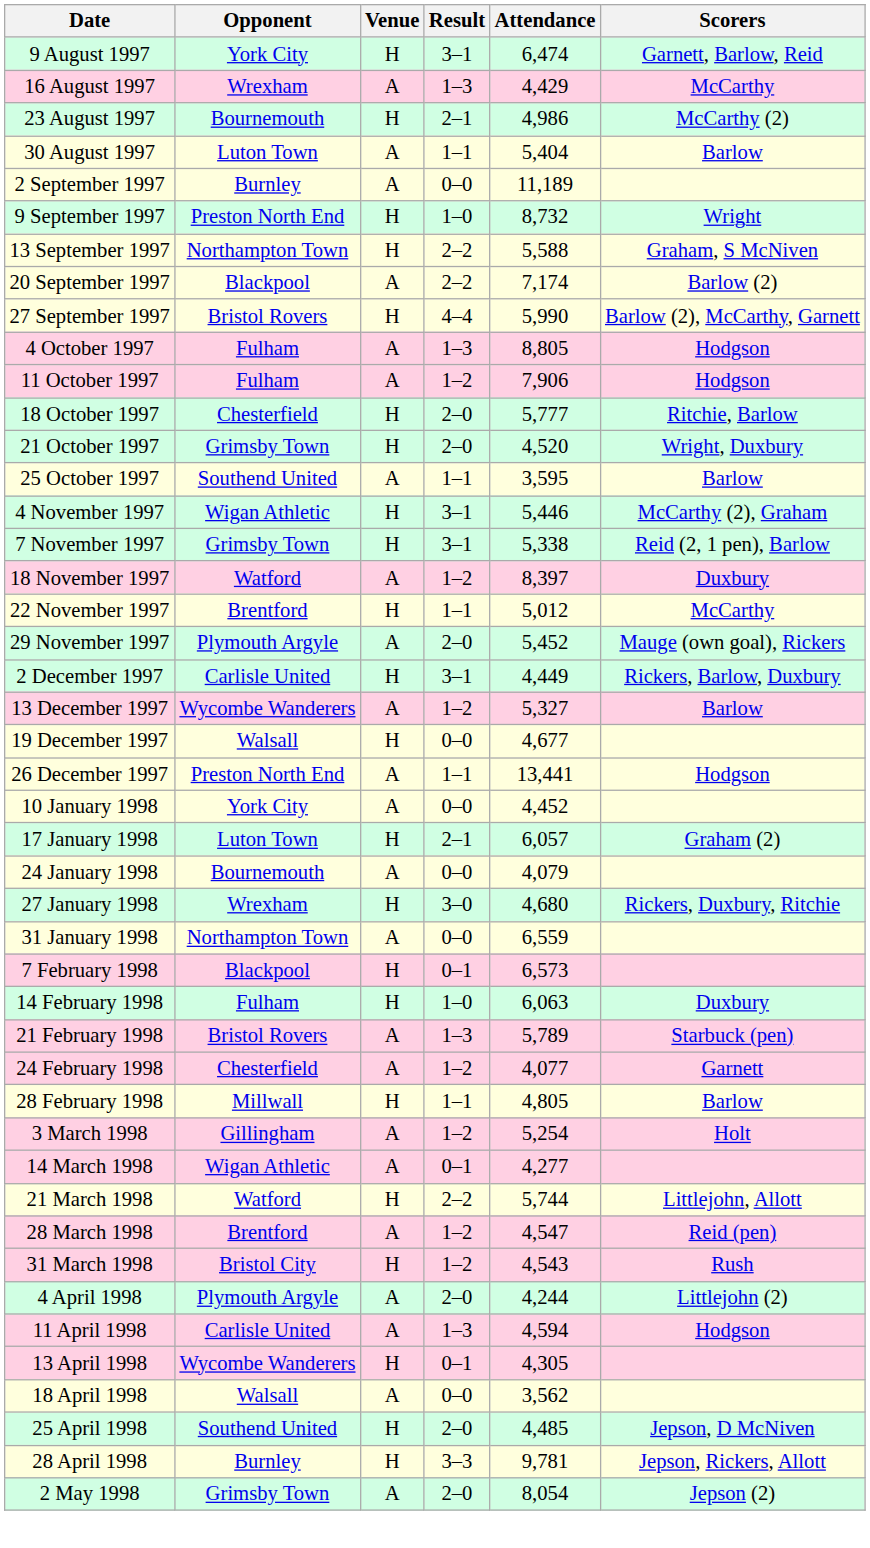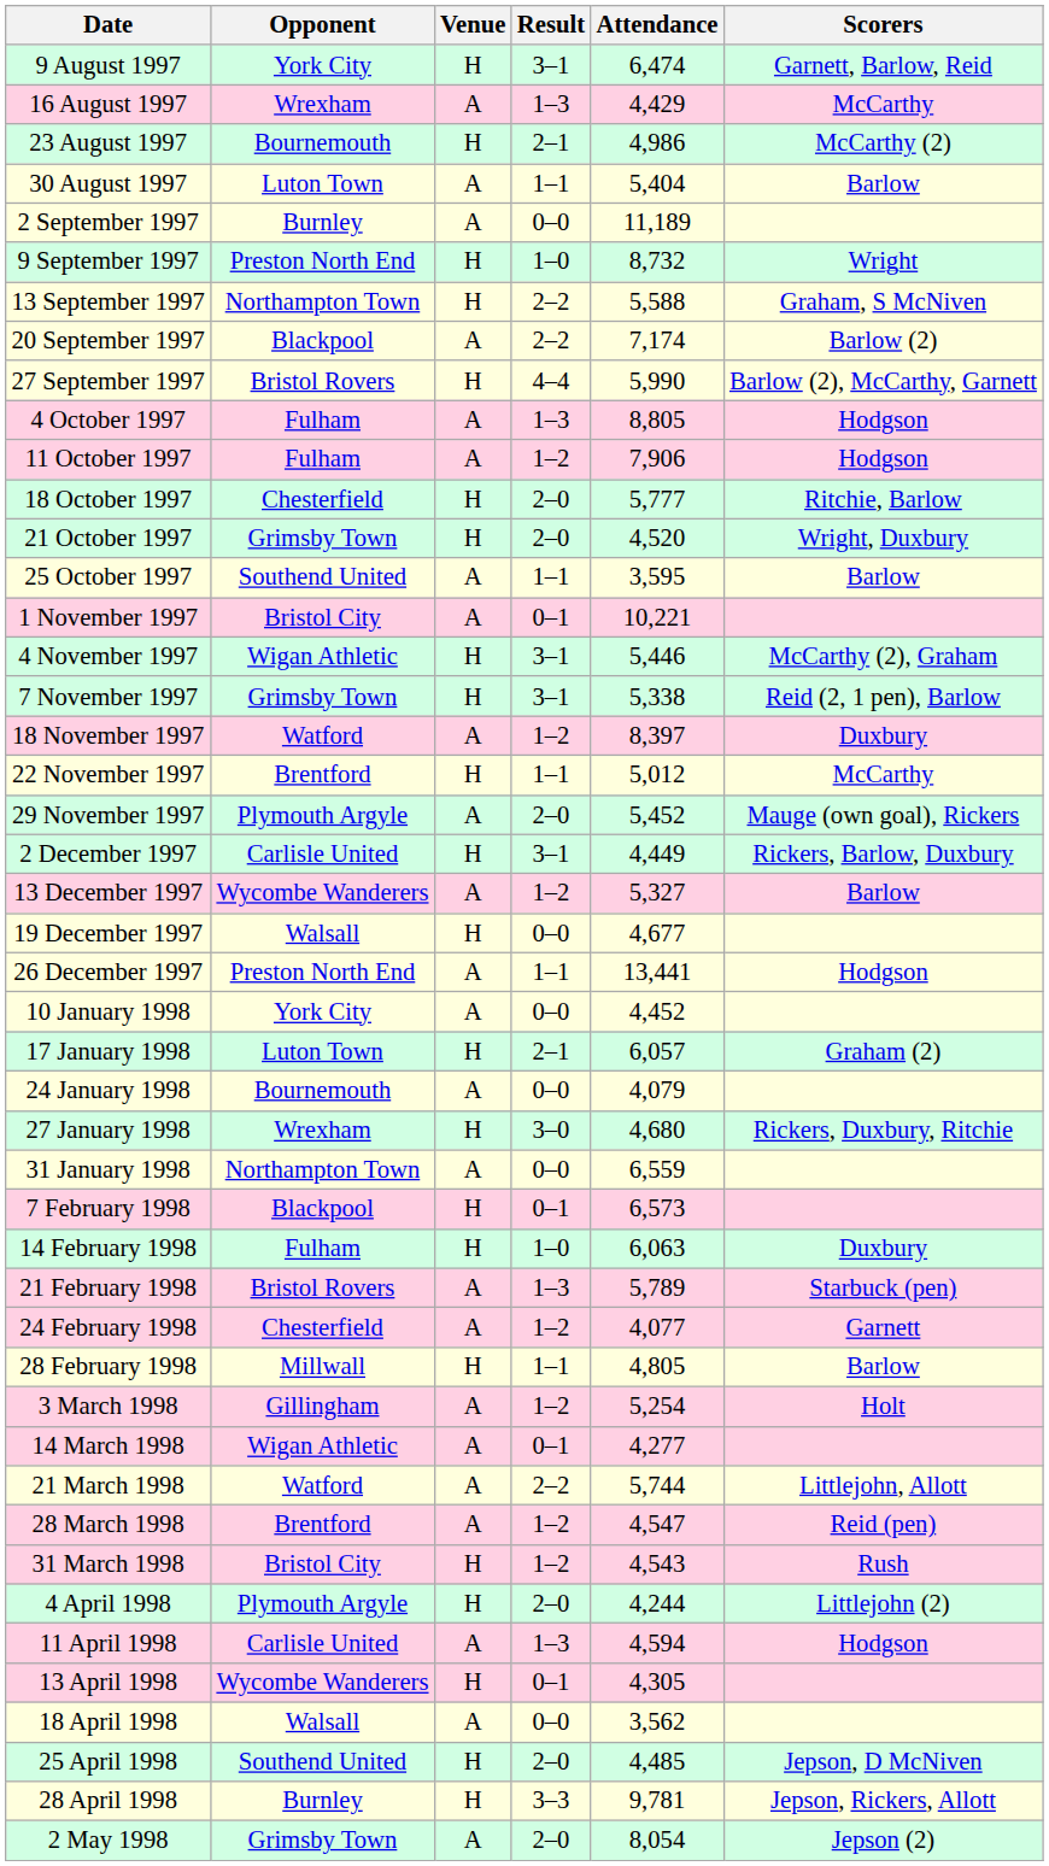 <table class="wikitable sortable" style="font-size:100%; text-align:center">
 <tr>
 <th>Date</th>
 <th>Opponent</th>
 <th>Venue</th>
 <th>Result</th>
 <th>Attendance</th>
 <th>Scorers</th>
 </tr>
 <tr style="background-color: #d0ffe3;">
 <td>9 August 1997</td>
 <td><a href='#'>York City</a></td>
 <td>H</td>
 <td>3–1</td>
 <td>6,474</td>
 <td><a href='#'>Garnett</a>, <a href='#'>Barlow</a>, <a href='#'>Reid</a></td>
 </tr>
 <tr style="background-color: #ffd0e3;">
 <td>16 August 1997</td>
 <td><a href='#'>Wrexham</a></td>
 <td>A</td>
 <td>1–3</td>
 <td>4,429</td>
 <td><a href='#'>McCarthy</a></td>
 </tr>
 <tr style="background-color: #d0ffe3;">
 <td>23 August 1997</td>
 <td><a href='#'>Bournemouth</a></td>
 <td>H</td>
 <td>2–1</td>
 <td>4,986</td>
 <td><a href='#'>McCarthy</a> (2)</td>
 </tr>
 <tr style="background-color: #ffffdd;">
 <td>30 August 1997</td>
 <td><a href='#'>Luton Town</a></td>
 <td>A</td>
 <td>1–1</td>
 <td>5,404</td>
 <td><a href='#'>Barlow</a></td>
 </tr>
 <tr style="background-color: #ffffdd;">
 <td>2 September 1997</td>
 <td><a href='#'>Burnley</a></td>
 <td>A</td>
 <td>0–0</td>
 <td>11,189</td>
 <td></td>
 </tr>
 <tr style="background-color: #d0ffe3;">
 <td>9 September 1997</td>
 <td><a href='#'>Preston North End</a></td>
 <td>H</td>
 <td>1–0</td>
 <td>8,732</td>
 <td><a href='#'>Wright</a></td>
 </tr>
 <tr style="background-color: #ffffdd;">
 <td>13 September 1997</td>
 <td><a href='#'>Northampton Town</a></td>
 <td>H</td>
 <td>2–2</td>
 <td>5,588</td>
 <td><a href='#'>Graham</a>, <a href='#'>S McNiven</a></td>
 </tr>
 <tr style="background-color: #ffffdd;">
 <td>20 September 1997</td>
 <td><a href='#'>Blackpool</a></td>
 <td>A</td>
 <td>2–2</td>
 <td>7,174</td>
 <td><a href='#'>Barlow</a> (2)</td>
 </tr>
 <tr style="background-color: #ffffdd;">
 <td>27 September 1997</td>
 <td><a href='#'>Bristol Rovers</a></td>
 <td>H</td>
 <td>4–4</td>
 <td>5,990</td>
 <td><a href='#'>Barlow</a> (2), <a href='#'>McCarthy</a>, <a href='#'>Garnett</a></td>
 </tr>
 <tr style="background-color: #ffd0e3;">
 <td>4 October 1997</td>
 <td><a href='#'>Fulham</a></td>
 <td>A</td>
 <td>1–3</td>
 <td>8,805</td>
 <td><a href='#'>Hodgson</a></td>
 </tr>
 <tr style="background-color: #ffd0e3;">
 <td>11 October 1997</td>
 <td><a href='#'>Fulham</a></td>
 <td>A</td>
 <td>1–2</td>
 <td>7,906</td>
 <td><a href='#'>Hodgson</a></td>
 </tr>
 <tr style="background-color: #d0ffe3;">
 <td>18 October 1997</td>
 <td><a href='#'>Chesterfield</a></td>
 <td>H</td>
 <td>2–0</td>
 <td>5,777</td>
 <td><a href='#'>Ritchie</a>, <a href='#'>Barlow</a></td>
 </tr>
 <tr style="background-color: #d0ffe3;">
 <td>21 October 1997</td>
 <td><a href='#'>Grimsby Town</a></td>
 <td>H</td>
 <td>2–0</td>
 <td>4,520</td>
 <td><a href='#'>Wright</a>, <a href='#'>Duxbury</a></td>
 </tr>
 <tr style="background-color: #ffffdd;">
 <td>25 October 1997</td>
 <td><a href='#'>Southend United</a></td>
 <td>A</td>
 <td>1–1</td>
 <td>3,595</td>
 <td><a href='#'>Barlow</a></td>
+</tr>
+<tr style="background-color: #ffd0e3;">
+<td>1 November 1997</td>
+<td><a href='#'>Bristol City</a></td>
+<td>A</td>
+<td>0–1</td>
+<td>10,221</td>
+<td></td>
 </tr>
 <tr style="background-color: #d0ffe3;">
 <td>4 November 1997</td>
 <td><a href='#'>Wigan Athletic</a></td>
 <td>H</td>
 <td>3–1</td>
 <td>5,446</td>
 <td><a href='#'>McCarthy</a> (2), <a href='#'>Graham</a></td>
 </tr>
 <tr style="background-color: #d0ffe3;">
 <td>7 November 1997</td>
 <td><a href='#'>Grimsby Town</a></td>
 <td>H</td>
 <td>3–1</td>
 <td>5,338</td>
 <td><a href='#'>Reid</a> (2, 1 pen), <a href='#'>Barlow</a></td>
 </tr>
 <tr style="background-color: #ffd0e3;">
 <td>18 November 1997</td>
 <td><a href='#'>Watford</a></td>
 <td>A</td>
 <td>1–2</td>
 <td>8,397</td>
 <td><a href='#'>Duxbury</a></td>
 </tr>
 <tr style="background-color: #ffffdd;">
 <td>22 November 1997</td>
 <td><a href='#'>Brentford</a></td>
 <td>H</td>
 <td>1–1</td>
 <td>5,012</td>
 <td><a href='#'>McCarthy</a></td>
 </tr>
 <tr style="background-color: #d0ffe3;">
 <td>29 November 1997</td>
 <td><a href='#'>Plymouth Argyle</a></td>
 <td>A</td>
 <td>2–0</td>
 <td>5,452</td>
 <td><a href='#'>Mauge</a> (own goal), <a href='#'>Rickers</a></td>
 </tr>
 <tr style="background-color: #d0ffe3;">
 <td>2 December 1997</td>
 <td><a href='#'>Carlisle United</a></td>
 <td>H</td>
 <td>3–1</td>
 <td>4,449</td>
 <td><a href='#'>Rickers</a>, <a href='#'>Barlow</a>, <a href='#'>Duxbury</a></td>
 </tr>
 <tr style="background-color: #ffd0e3;">
 <td>13 December 1997</td>
 <td><a href='#'>Wycombe Wanderers</a></td>
 <td>A</td>
 <td>1–2</td>
 <td>5,327</td>
 <td><a href='#'>Barlow</a></td>
 </tr>
 <tr style="background-color: #ffffdd;">
 <td>19 December 1997</td>
 <td><a href='#'>Walsall</a></td>
 <td>H</td>
 <td>0–0</td>
 <td>4,677</td>
 <td></td>
 </tr>
 <tr style="background-color: #ffffdd;">
 <td>26 December 1997</td>
 <td><a href='#'>Preston North End</a></td>
 <td>A</td>
 <td>1–1</td>
 <td>13,441</td>
 <td><a href='#'>Hodgson</a></td>
 </tr>
 <tr style="background-color: #ffffdd;">
 <td>10 January 1998</td>
 <td><a href='#'>York City</a></td>
 <td>A</td>
 <td>0–0</td>
 <td>4,452</td>
 <td></td>
 </tr>
 <tr style="background-color: #d0ffe3;">
 <td>17 January 1998</td>
 <td><a href='#'>Luton Town</a></td>
 <td>H</td>
 <td>2–1</td>
 <td>6,057</td>
 <td><a href='#'>Graham</a> (2)</td>
 </tr>
 <tr style="background-color: #ffffdd;">
 <td>24 January 1998</td>
 <td><a href='#'>Bournemouth</a></td>
 <td>A</td>
 <td>0–0</td>
 <td>4,079</td>
 <td></td>
 </tr>
 <tr style="background-color: #d0ffe3;">
 <td>27 January 1998</td>
 <td><a href='#'>Wrexham</a></td>
 <td>H</td>
 <td>3–0</td>
 <td>4,680</td>
 <td><a href='#'>Rickers</a>, <a href='#'>Duxbury</a>, <a href='#'>Ritchie</a></td>
 </tr>
 <tr style="background-color: #ffffdd;">
 <td>31 January 1998</td>
 <td><a href='#'>Northampton Town</a></td>
 <td>A</td>
 <td>0–0</td>
 <td>6,559</td>
 <td></td>
 </tr>
 <tr style="background-color: #ffd0e3;">
 <td>7 February 1998</td>
 <td><a href='#'>Blackpool</a></td>
 <td>H</td>
 <td>0–1</td>
 <td>6,573</td>
 <td></td>
 </tr>
 <tr style="background-color: #d0ffe3;">
 <td>14 February 1998</td>
 <td><a href='#'>Fulham</a></td>
 <td>H</td>
 <td>1–0</td>
 <td>6,063</td>
 <td><a href='#'>Duxbury</a></td>
 </tr>
 <tr style="background-color: #ffd0e3;">
 <td>21 February 1998</td>
 <td><a href='#'>Bristol Rovers</a></td>
 <td>A</td>
 <td>1–3</td>
 <td>5,789</td>
 <td><a href='#'>Starbuck (pen)</a></td>
 </tr>
 <tr style="background-color: #ffd0e3;">
 <td>24 February 1998</td>
 <td><a href='#'>Chesterfield</a></td>
 <td>A</td>
 <td>1–2</td>
 <td>4,077</td>
 <td><a href='#'>Garnett</a></td>
 </tr>
 <tr style="background-color: #ffffdd;">
 <td>28 February 1998</td>
 <td><a href='#'>Millwall</a></td>
 <td>H</td>
 <td>1–1</td>
 <td>4,805</td>
 <td><a href='#'>Barlow</a></td>
 </tr>
 <tr style="background-color: #ffd0e3;">
 <td>3 March 1998</td>
 <td><a href='#'>Gillingham</a></td>
 <td>A</td>
 <td>1–2</td>
 <td>5,254</td>
 <td><a href='#'>Holt</a></td>
 </tr>
 <tr style="background-color: #ffd0e3;">
 <td>14 March 1998</td>
 <td><a href='#'>Wigan Athletic</a></td>
 <td>A</td>
 <td>0–1</td>
 <td>4,277</td>
 <td></td>
 </tr>
 <tr style="background-color: #ffffdd;">
 <td>21 March 1998</td>
 <td><a href='#'>Watford</a></td>
-<td>H</td>
+<td>A</td>
 <td>2–2</td>
 <td>5,744</td>
 <td><a href='#'>Littlejohn</a>, <a href='#'>Allott</a></td>
 </tr>
 <tr style="background-color: #ffd0e3;">
 <td>28 March 1998</td>
 <td><a href='#'>Brentford</a></td>
 <td>A</td>
 <td>1–2</td>
 <td>4,547</td>
 <td><a href='#'>Reid (pen)</a></td>
 </tr>
 <tr style="background-color: #ffd0e3;">
 <td>31 March 1998</td>
 <td><a href='#'>Bristol City</a></td>
 <td>H</td>
 <td>1–2</td>
 <td>4,543</td>
 <td><a href='#'>Rush</a></td>
 </tr>
 <tr style="background-color: #d0ffe3;">
 <td>4 April 1998</td>
 <td><a href='#'>Plymouth Argyle</a></td>
-<td>A</td>
+<td>H</td>
 <td>2–0</td>
 <td>4,244</td>
 <td><a href='#'>Littlejohn</a> (2)</td>
 </tr>
 <tr style="background-color: #ffd0e3;">
 <td>11 April 1998</td>
 <td><a href='#'>Carlisle United</a></td>
 <td>A</td>
 <td>1–3</td>
 <td>4,594</td>
 <td><a href='#'>Hodgson</a></td>
 </tr>
 <tr style="background-color: #ffd0e3;">
 <td>13 April 1998</td>
 <td><a href='#'>Wycombe Wanderers</a></td>
 <td>H</td>
 <td>0–1</td>
 <td>4,305</td>
 <td></td>
 </tr>
 <tr style="background-color: #ffffdd;">
 <td>18 April 1998</td>
 <td><a href='#'>Walsall</a></td>
 <td>A</td>
 <td>0–0</td>
 <td>3,562</td>
 <td></td>
 </tr>
 <tr style="background-color: #d0ffe3;">
 <td>25 April 1998</td>
 <td><a href='#'>Southend United</a></td>
 <td>H</td>
 <td>2–0</td>
 <td>4,485</td>
 <td><a href='#'>Jepson</a>, <a href='#'>D McNiven</a></td>
 </tr>
 <tr style="background-color: #ffffdd;">
 <td>28 April 1998</td>
 <td><a href='#'>Burnley</a></td>
 <td>H</td>
 <td>3–3</td>
 <td>9,781</td>
 <td><a href='#'>Jepson</a>, <a href='#'>Rickers</a>, <a href='#'>Allott</a></td>
 </tr>
 <tr style="background-color: #d0ffe3;">
 <td>2 May 1998</td>
 <td><a href='#'>Grimsby Town</a></td>
 <td>A</td>
 <td>2–0</td>
 <td>8,054</td>
 <td><a href='#'>Jepson</a> (2)</td>
 </tr>
 </table>
